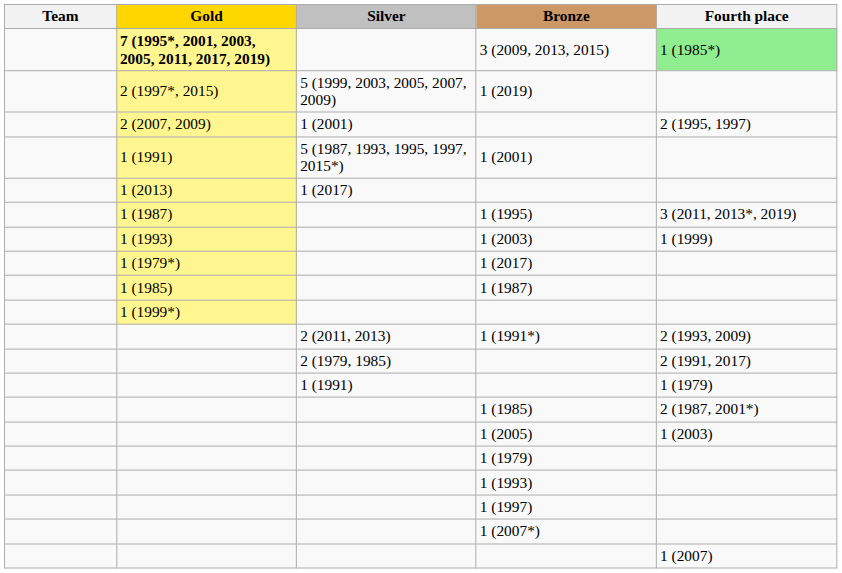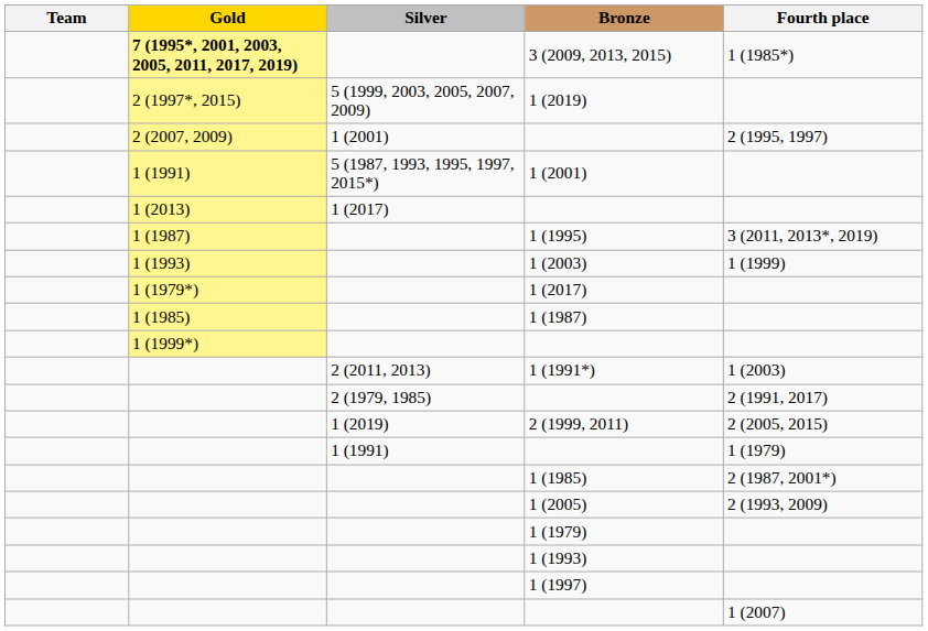 <table class=wikitable>
 <tr>
 <th width=120px>Team</th>
 <th style="background:#FFD700" width=200px>Gold</th>
 <th style="background:#C0C0C0" width=200px>Silver</th>
 <th style="background:#cc9966" width=200px>Bronze</th>
 <th width=200px>Fourth place</th>
 </tr>
 <tr>
 <td><strong></strong></td>
 <td style=background:#FFF68F><strong>7 (1995*, 2001, 2003, 2005, 2011, 2017, 2019)</strong></td>
 <td></td>
 <td>3 (2009, 2013, 2015)</td>
-<td style="background: lightgreen;">1 (1985*)</td>
+<td>1 (1985*)</td>
 </tr>
 <tr>
 <td></td>
 <td style=background:#FFF68F>2 (1997*, 2015)</td>
 <td>5 (1999, 2003, 2005, 2007, 2009)</td>
 <td>1 (2019)</td>
 <td></td>
 </tr>
 <tr>
 <td></td>
 <td style=background:#FFF68F>2 (2007, 2009)</td>
 <td>1 (2001)</td>
 <td></td>
 <td>2 (1995, 1997)</td>
 </tr>
 <tr>
 <td></td>
 <td style=background:#FFF68F>1 (1991)</td>
 <td>5 (1987, 1993, 1995, 1997, 2015*)</td>
 <td>1 (2001)</td>
 <td></td>
 </tr>
 <tr>
 <td></td>
 <td style=background:#FFF68F>1 (2013)</td>
 <td>1 (2017)</td>
 <td></td>
 <td></td>
 </tr>
 <tr>
 <td></td>
 <td style=background:#FFF68F>1 (1987)</td>
 <td></td>
 <td>1 (1995)</td>
 <td>3 (2011, 2013*, 2019)</td>
 </tr>
 <tr>
 <td></td>
 <td style=background:#FFF68F>1 (1993)</td>
 <td></td>
 <td>1 (2003)</td>
 <td>1 (1999)</td>
 </tr>
 <tr>
 <td></td>
 <td style=background:#FFF68F>1 (1979*)</td>
 <td></td>
 <td>1 (2017)</td>
 <td></td>
 </tr>
 <tr>
 <td></td>
 <td style=background:#FFF68F>1 (1985)</td>
 <td></td>
 <td>1 (1987)</td>
 <td></td>
 </tr>
 <tr>
 <td></td>
 <td style=background:#FFF68F>1 (1999*)</td>
 <td></td>
 <td></td>
 <td></td>
 </tr>
 <tr>
 <td></td>
 <td></td>
 <td>2 (2011, 2013)</td>
 <td>1 (1991*)</td>
-<td>2 (1993, 2009)</td>
+<td>1 (2003)</td>
 </tr>
 <tr>
 <td></td>
 <td></td>
 <td>2 (1979, 1985)</td>
 <td></td>
 <td>2 (1991, 2017)</td>
+</tr>
+<tr>
+<td></td>
+<td></td>
+<td>1 (2019)</td>
+<td>2 (1999, 2011)</td>
+<td>2 (2005, 2015)</td>
 </tr>
 <tr>
 <td></td>
 <td></td>
 <td>1 (1991)</td>
 <td></td>
 <td>1 (1979)</td>
 </tr>
 <tr>
 <td></td>
 <td></td>
 <td></td>
 <td>1 (1985)</td>
 <td>2 (1987, 2001*)</td>
 </tr>
 <tr>
 <td></td>
 <td></td>
 <td></td>
 <td>1 (2005)</td>
-<td>1 (2003)</td>
+<td>2 (1993, 2009)</td>
 </tr>
 <tr>
 <td></td>
 <td></td>
 <td></td>
 <td>1 (1979)</td>
 <td></td>
 </tr>
 <tr>
 <td></td>
 <td></td>
 <td></td>
 <td>1 (1993)</td>
 <td></td>
 </tr>
 <tr>
 <td></td>
 <td></td>
 <td></td>
 <td>1 (1997)</td>
 <td></td>
 </tr>
 <tr>
 <td></td>
 <td></td>
 <td></td>
-<td>1 (2007*)</td>
-<td></td>
-</tr>
-<tr>
-<td></td>
-<td></td>
-<td></td>
 <td></td>
 <td>1 (2007)</td>
 </tr>
 </table>
